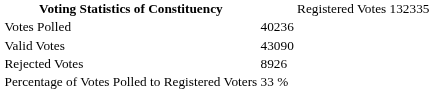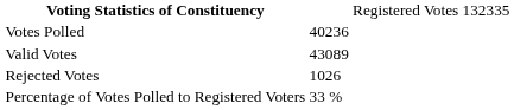 <table class="table">
 <tr>
 <th>Voting Statistics of Constituency</th>
 <th></th>
 <td>Registered Votes</td>
 <td>132335</td>
 </tr>
 <tr>
 <td>Votes Polled</td>
 <td>40236</td>
 </tr>
 <tr>
 <td>Valid Votes</td>
-<td>43090</td>
+<td>43089</td>
 </tr>
 <tr>
 <td>Rejected Votes</td>
-<td>8926</td>
+<td>1026</td>
 </tr>
 <tr>
 <td>Percentage of Votes Polled to Registered Voters</td>
 <td>33 %</td>
 </tr>
 </table>
